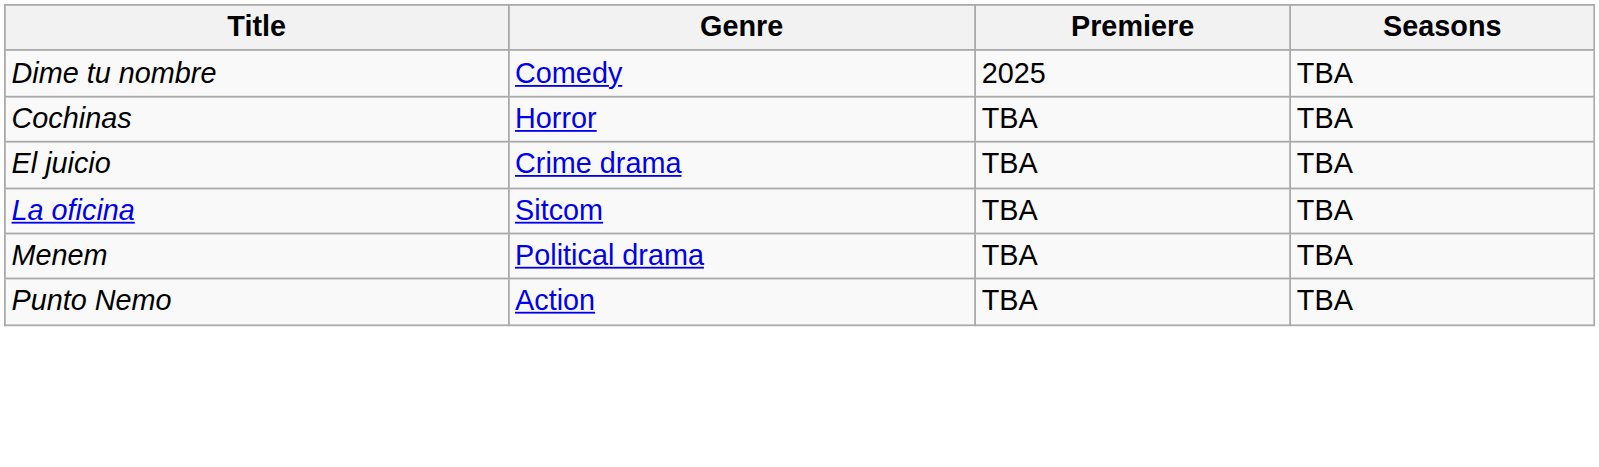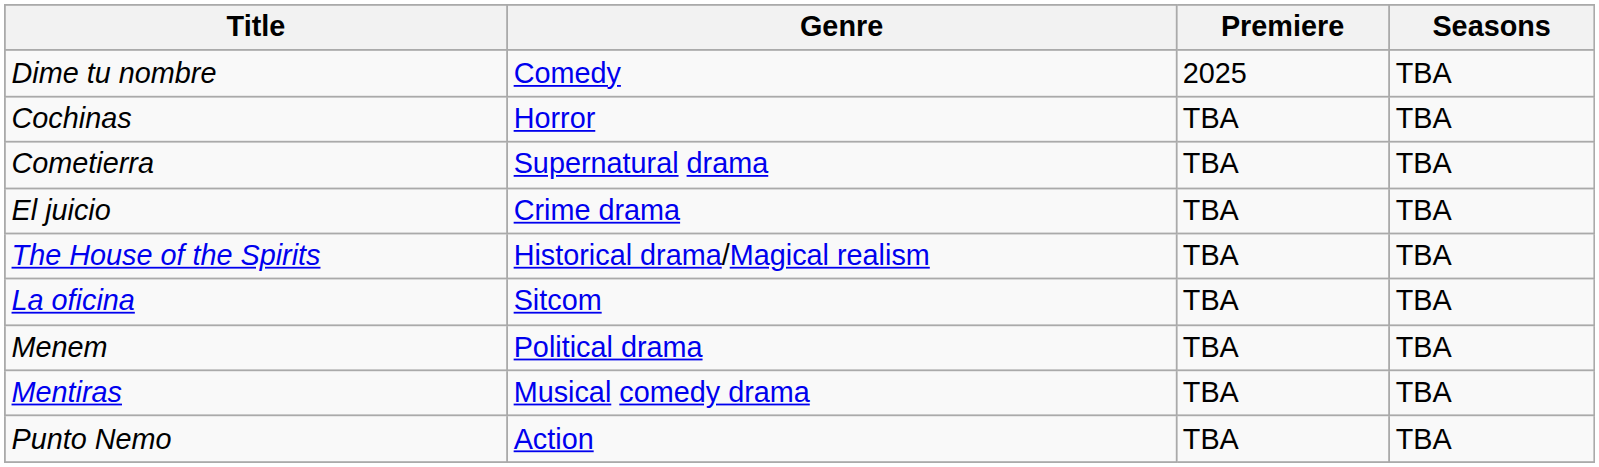 <table class="wikitable sortable" style="width:100%;">
 <tr>
 <th>Title</th>
 <th>Genre</th>
 <th>Premiere</th>
 <th>Seasons</th>
 </tr>
 <tr>
 <td><em>Dime tu nombre</em></td>
 <td><a href='#'>Comedy</a></td>
 <td>2025</td>
 <td>TBA</td>
 </tr>
 <tr>
 <td><em>Cochinas</em></td>
 <td><a href='#'>Horror</a></td>
 <td>TBA</td>
 <td>TBA</td>
 </tr>
 <tr>
+<td><em>Cometierra</em></td>
+<td><a href='#'>Supernatural</a> <a href='#'>drama</a></td>
+<td>TBA</td>
+<td>TBA</td>
+</tr>
+<tr>
 <td><em>El juicio</em></td>
 <td><a href='#'>Crime drama</a></td>
+<td>TBA</td>
+<td>TBA</td>
+</tr>
+<tr>
+<td><em><a href='#'>The House of the Spirits</a></em></td>
+<td><a href='#'>Historical drama</a>/<a href='#'>Magical realism</a></td>
 <td>TBA</td>
 <td>TBA</td>
 </tr>
 <tr>
 <td><em><a href='#'>La oficina</a></em></td>
 <td><a href='#'>Sitcom</a></td>
 <td>TBA</td>
 <td>TBA</td>
 </tr>
 <tr>
 <td><em>Menem</em></td>
 <td><a href='#'>Political drama</a></td>
 <td>TBA</td>
 <td>TBA</td>
 </tr>
 <tr>
+<td><em><a href='#'>Mentiras</a></em></td>
+<td><a href='#'>Musical</a> <a href='#'>comedy drama</a></td>
+<td>TBA</td>
+<td>TBA</td>
+</tr>
+<tr>
 <td><em>Punto Nemo</em></td>
 <td><a href='#'>Action</a></td>
 <td>TBA</td>
 <td>TBA</td>
 </tr>
 </table>
